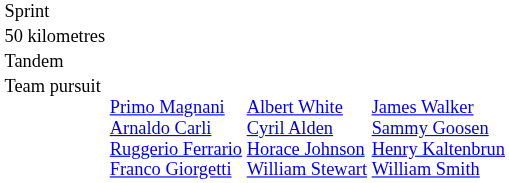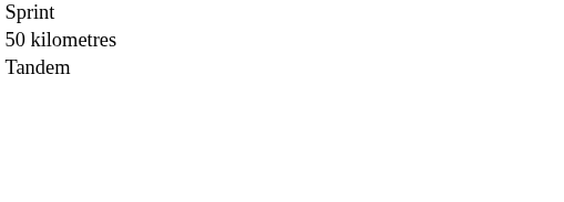 <table>
 <tr>
 <td>Sprint<br></td>
 <td></td>
 <td></td>
 <td></td>
 </tr>
 <tr>
 <td>50 kilometres<br></td>
 <td></td>
 <td></td>
 <td></td>
 </tr>
 <tr>
 <td>Tandem<br></td>
 <td></td>
 <td></td>
 <td></td>
 </tr>
-<tr valign="top">
-<td>Team pursuit<br></td>
-<td><br><a href='#'>Primo Magnani</a><br><a href='#'>Arnaldo Carli</a><br><a href='#'>Ruggerio Ferrario</a><br><a href='#'>Franco Giorgetti</a></td>
-<td><br><a href='#'>Albert White</a><br><a href='#'>Cyril Alden</a><br><a href='#'>Horace Johnson</a><br><a href='#'>William Stewart</a></td>
-<td><br><a href='#'>James Walker</a><br><a href='#'>Sammy Goosen</a><br><a href='#'>Henry Kaltenbrun</a><br><a href='#'>William Smith</a></td>
-</tr>
 </table>
